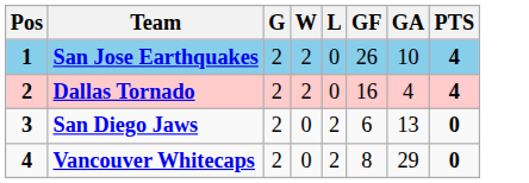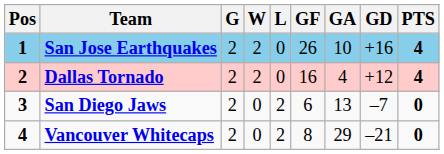 <table class="wikitable sortable">
 <tr>
 <th>Pos</th>
 <th>Team</th>
 <th>G</th>
 <th>W</th>
 <th>L</th>
 <th>GF</th>
 <th>GA</th>
+<th>GD</th>
 <th>PTS</th>
 </tr>
 <tr style="background:skyblue;">
 <td align=center><strong>1</strong></td>
 <td><strong><a href='#'>San Jose Earthquakes</a></strong></td>
 <td align=center>2</td>
 <td align=center>2</td>
 <td align=center>0</td>
 <td align=center>26</td>
 <td align=center>10</td>
+<td align=center>+16</td>
 <td align=center><strong>4</strong></td>
 </tr>
 <tr style="background:#ffcbcb;">
 <td align=center><strong>2</strong></td>
 <td><strong><a href='#'>Dallas Tornado</a></strong></td>
 <td align=center>2</td>
 <td align=center>2</td>
 <td align=center>0</td>
 <td align=center>16</td>
 <td align=center>4</td>
+<td align=center>+12</td>
 <td align=center><strong>4</strong></td>
 </tr>
 <tr>
 <td align=center><strong>3</strong></td>
 <td><strong><a href='#'>San Diego Jaws</a></strong></td>
 <td align=center>2</td>
 <td align=center>0</td>
 <td align=center>2</td>
 <td align=center>6</td>
 <td align=center>13</td>
+<td align=center>–7</td>
 <td align=center><strong>0</strong></td>
 </tr>
 <tr>
 <td align=center><strong>4</strong></td>
 <td><strong><a href='#'>Vancouver Whitecaps</a></strong></td>
 <td align=center>2</td>
 <td align=center>0</td>
 <td align=center>2</td>
 <td align=center>8</td>
 <td align=center>29</td>
+<td align=center>–21</td>
 <td align=center><strong>0</strong></td>
 </tr>
 </table>
